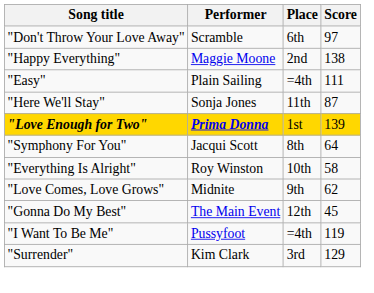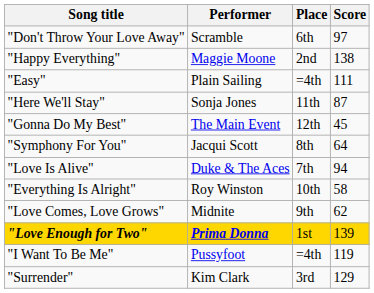 <table class="sortable wikitable">
 <tr>
 <th>Song title</th>
 <th>Performer</th>
 <th>Place</th>
 <th>Score</th>
 </tr>
 <tr>
 <td>"Don't Throw Your Love Away"</td>
 <td>Scramble</td>
 <td>6th</td>
 <td>97</td>
 </tr>
 <tr>
 <td>"Happy Everything"</td>
 <td><a href='#'>Maggie Moone</a></td>
 <td>2nd</td>
 <td>138</td>
 </tr>
 <tr>
 <td>"Easy"</td>
 <td>Plain Sailing</td>
 <td>=4th</td>
 <td>111</td>
 </tr>
 <tr>
 <td>"Here We'll Stay"</td>
 <td>Sonja Jones</td>
 <td>11th</td>
 <td>87</td>
 </tr>
-<tr style="background:gold;">
-<td><strong><em>"Love Enough for Two"</em></strong></td>
-<td><strong><em><a href='#'>Prima Donna</a></em></strong></td>
-<td>1st</td>
-<td>139</td>
+<tr>
+<td>"Gonna Do My Best"</td>
+<td><a href='#'>The Main Event</a></td>
+<td>12th</td>
+<td>45</td>
 </tr>
 <tr>
 <td>"Symphony For You"</td>
 <td>Jacqui Scott</td>
 <td>8th</td>
 <td>64</td>
+</tr>
+<tr>
+<td>"Love Is Alive"</td>
+<td><a href='#'>Duke & The Aces</a></td>
+<td>7th</td>
+<td>94</td>
 </tr>
 <tr>
 <td>"Everything Is Alright"</td>
 <td>Roy Winston</td>
 <td>10th</td>
 <td>58</td>
 </tr>
 <tr>
 <td>"Love Comes, Love Grows"</td>
 <td>Midnite</td>
 <td>9th</td>
 <td>62</td>
 </tr>
-<tr>
-<td>"Gonna Do My Best"</td>
-<td><a href='#'>The Main Event</a></td>
-<td>12th</td>
-<td>45</td>
+<tr style="background:gold;">
+<td><strong><em>"Love Enough for Two"</em></strong></td>
+<td><strong><em><a href='#'>Prima Donna</a></em></strong></td>
+<td>1st</td>
+<td>139</td>
 </tr>
 <tr>
 <td>"I Want To Be Me"</td>
 <td><a href='#'>Pussyfoot</a></td>
 <td>=4th</td>
 <td>119</td>
 </tr>
 <tr>
 <td>"Surrender"</td>
 <td>Kim Clark</td>
 <td>3rd</td>
 <td>129</td>
 </tr>
 </table>
